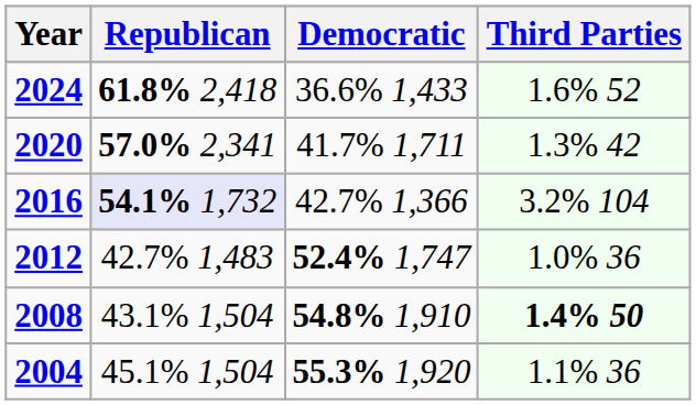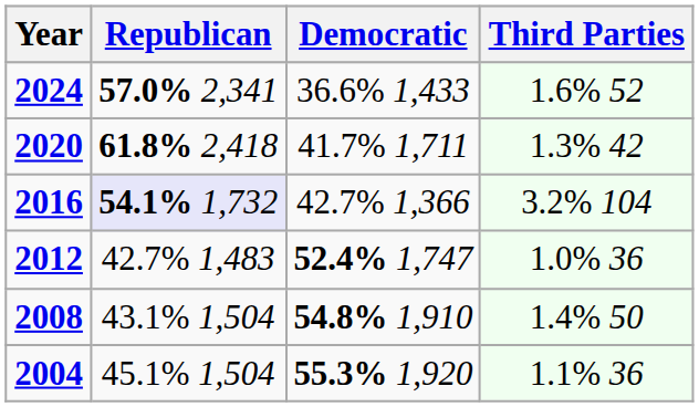 <table class="wikitable" style="float:right; font-size:95%;">
 <tr bgcolor=lightgrey>
 <th>Year</th>
 <th><a href='#'>Republican</a></th>
 <th><a href='#'>Democratic</a></th>
 <th><a href='#'>Third Parties</a></th>
 </tr>
 <tr>
 <td style="text-align:center;" ><strong><a href='#'>2024</a></strong></td>
-<td style="text-align:center;" ><strong>61.8%</strong> <em>2,418</em></td>
+<td style="text-align:center;" ><strong>57.0%</strong> <em>2,341</em></td>
 <td style="text-align:center;" >36.6% <em>1,433</em></td>
 <td style="text-align:center; background:honeyDew;">1.6% <em>52</em></td>
 </tr>
 <tr>
 <td style="text-align:center;" ><strong><a href='#'>2020</a></strong></td>
-<td style="text-align:center;" ><strong>57.0%</strong> <em>2,341</em></td>
+<td style="text-align:center;" ><strong>61.8%</strong> <em>2,418</em></td>
 <td style="text-align:center;" >41.7% <em>1,711</em></td>
 <td style="text-align:center; background:honeyDew;">1.3% <em>42</em></td>
 </tr>
 <tr>
 <td style="text-align:center;" ><strong><a href='#'>2016</a></strong></td>
 <td style="background: lavender; text-align:center;" ><strong>54.1%</strong> <em>1,732</em></td>
 <td style="text-align:center;" >42.7% <em>1,366</em></td>
 <td style="text-align:center; background:honeyDew;">3.2% <em>104</em></td>
 </tr>
 <tr>
 <td style="text-align:center;" ><strong><a href='#'>2012</a></strong></td>
 <td style="text-align:center;" >42.7% <em>1,483</em></td>
 <td style="text-align:center;" ><strong>52.4%</strong> <em>1,747</em></td>
 <td style="text-align:center; background:honeyDew;">1.0% <em>36</em></td>
 </tr>
 <tr>
 <td style="text-align:center;" ><strong><a href='#'>2008</a></strong></td>
 <td style="text-align:center;" >43.1% <em>1,504</em></td>
 <td style="text-align:center;" ><strong>54.8%</strong> <em>1,910</em></td>
-<td style="text-align:center; background:honeyDew;"><strong>1.4% <em>50</em></strong></td>
+<td style="text-align:center; background:honeyDew;">1.4% <em>50</em></td>
 </tr>
 <tr>
 <td style="text-align:center;" ><strong><a href='#'>2004</a></strong></td>
 <td style="text-align:center;" >45.1% <em>1,504</em></td>
 <td style="text-align:center;" ><strong>55.3%</strong> <em>1,920</em></td>
 <td style="text-align:center; background:honeyDew;">1.1% <em>36</em></td>
 </tr>
 </table>
